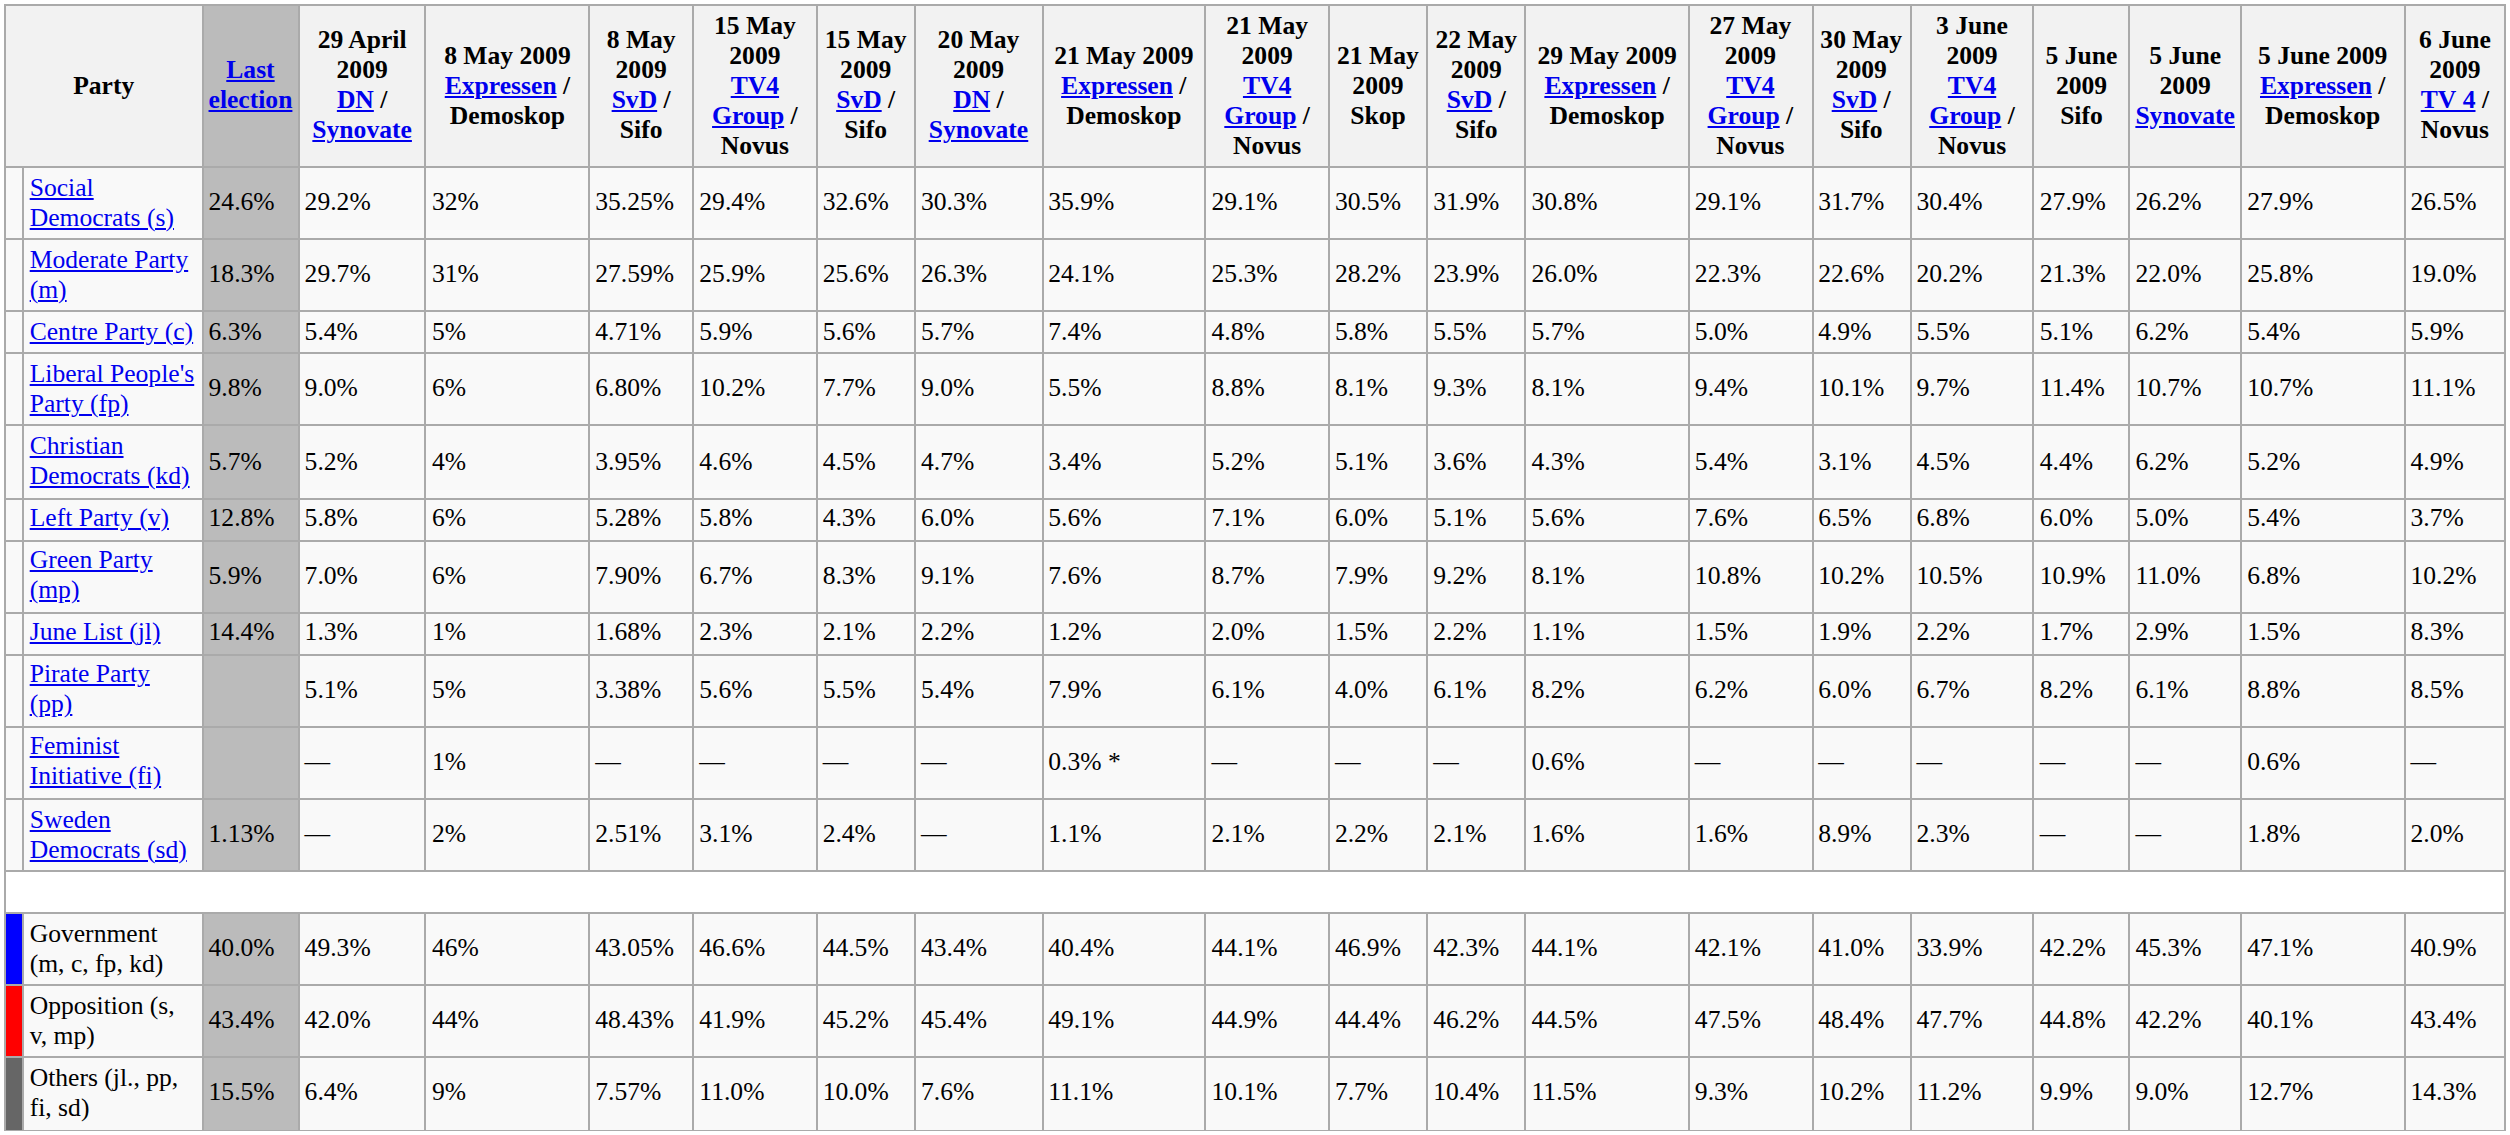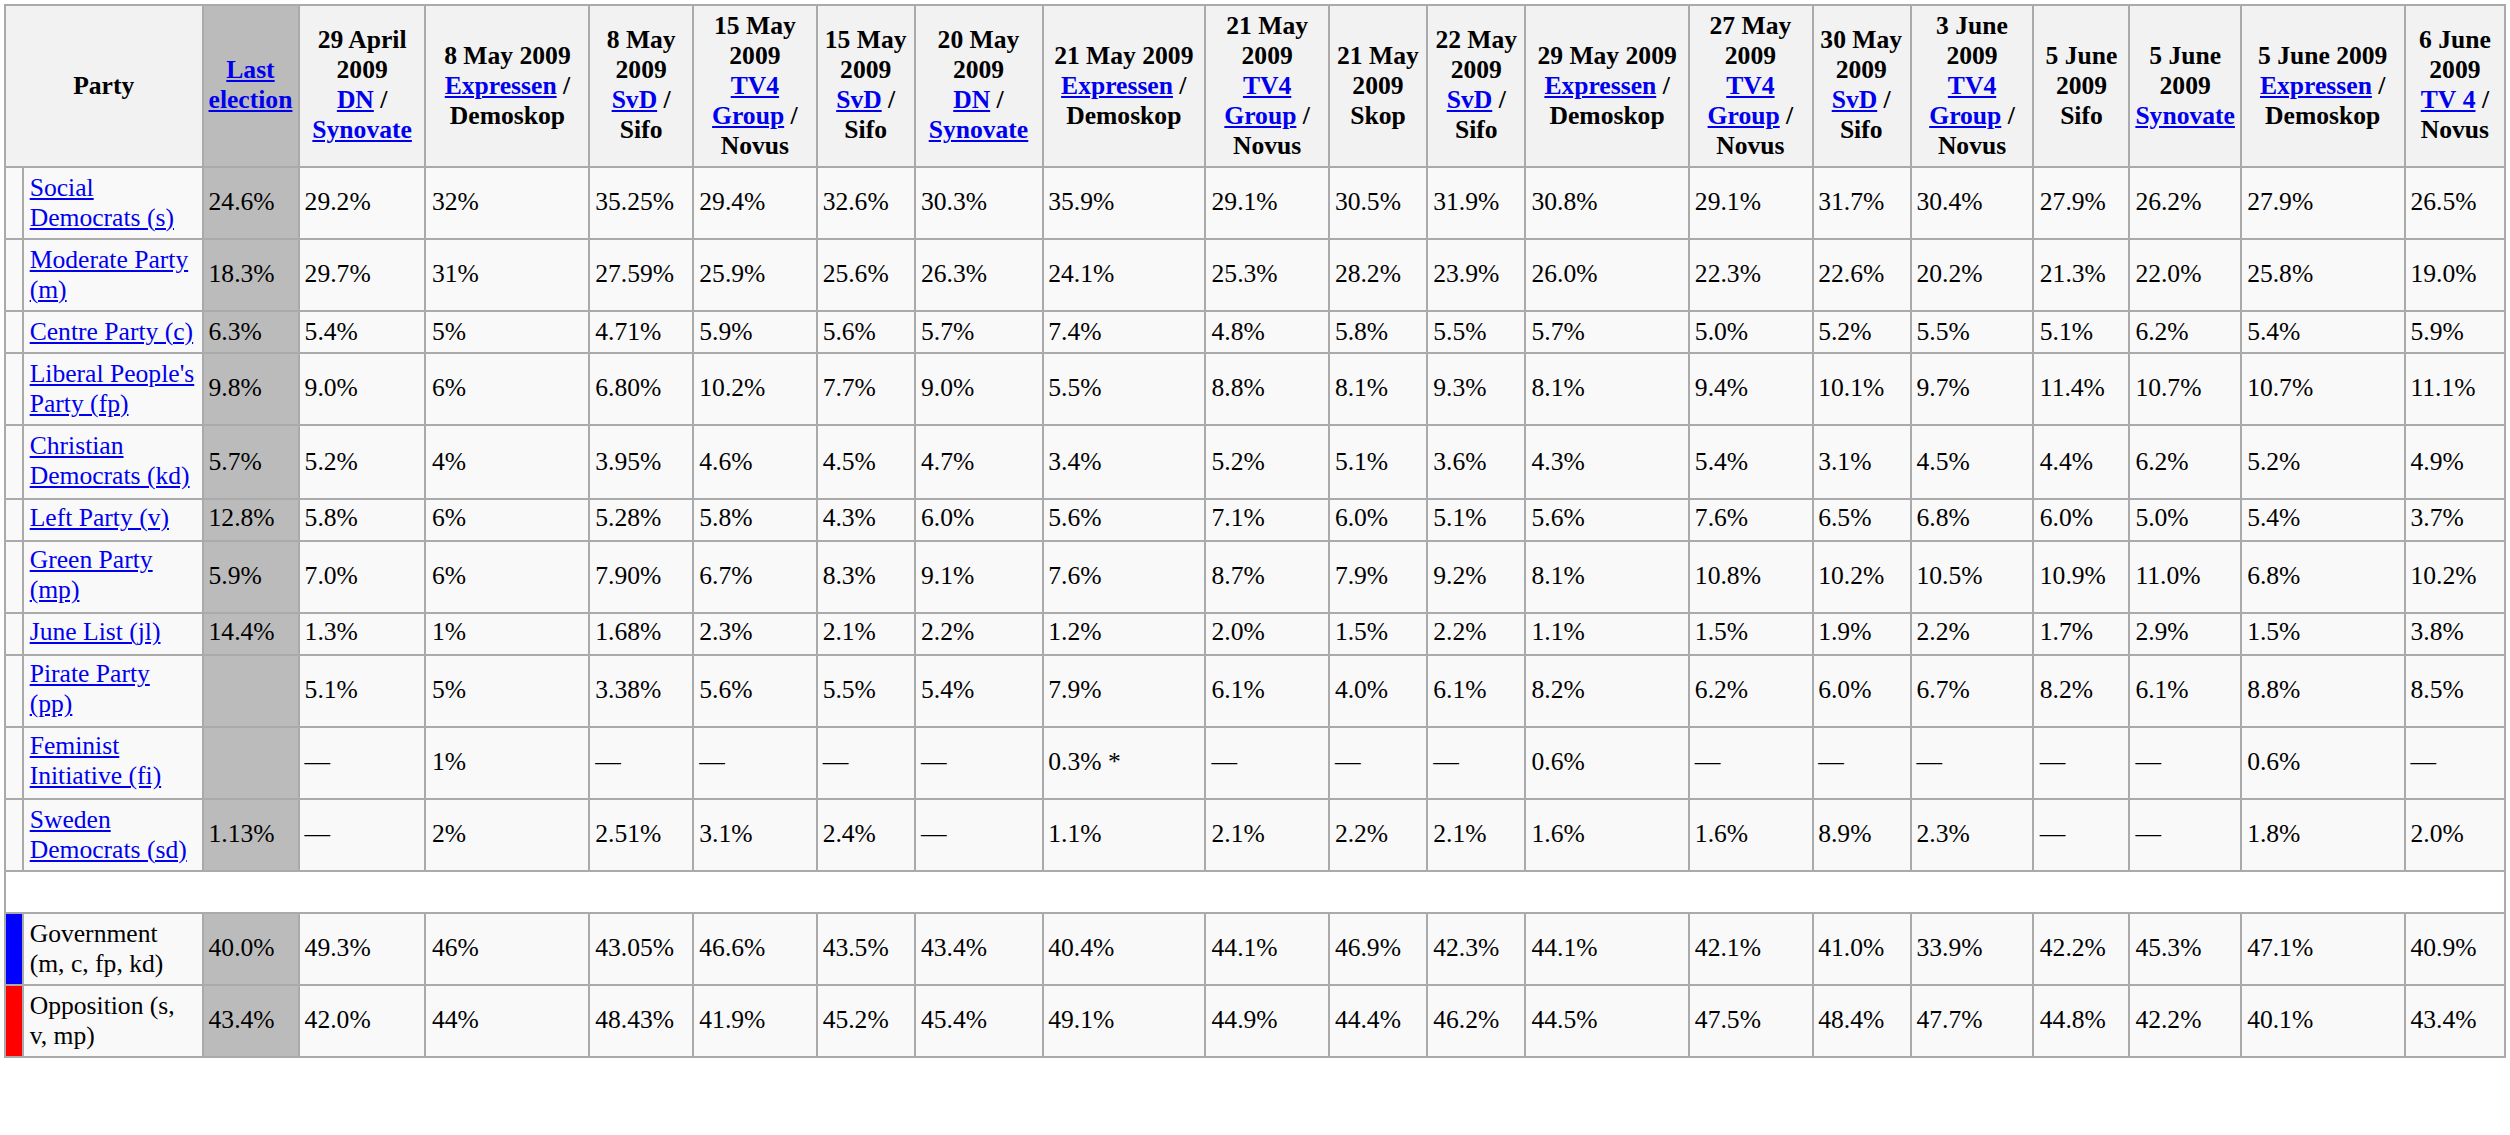 <table class="wikitable" style="font-size: 80%">
 <tr>
 <th colspan=2>Party</th>
 <td bgcolor=#BBBBBB align=center><strong><a href='#'>Last<br>election</a></strong></td>
 <th>29 April 2009<br><a href='#'>DN</a> / <a href='#'>Synovate</a></th>
 <th>8 May 2009<br><a href='#'>Expressen</a> / Demoskop</th>
 <th>8 May 2009<br><a href='#'>SvD</a> / Sifo</th>
 <th>15 May 2009<br><a href='#'>TV4 Group</a> / Novus</th>
 <th>15 May 2009<br><a href='#'>SvD</a> / Sifo</th>
 <th>20 May 2009<br><a href='#'>DN</a> / <a href='#'>Synovate</a></th>
 <th>21 May 2009<br><a href='#'>Expressen</a> / Demoskop</th>
 <th>21 May 2009<br><a href='#'>TV4 Group</a> / Novus</th>
 <th>21 May 2009<br>Skop</th>
 <th>22 May 2009<br><a href='#'>SvD</a> / Sifo</th>
 <th>29 May 2009<br><a href='#'>Expressen</a> / Demoskop</th>
 <th>27 May 2009<br><a href='#'>TV4 Group</a> / Novus</th>
 <th>30 May 2009<br><a href='#'>SvD</a> / Sifo</th>
 <th>3 June 2009<br><a href='#'>TV4 Group</a> / Novus</th>
 <th>5 June 2009<br>Sifo</th>
 <th>5 June<br>2009<br><a href='#'>Synovate</a></th>
 <th>5 June 2009<br><a href='#'>Expressen</a> / Demoskop</th>
 <th>6 June 2009<br><a href='#'>TV 4</a> / Novus</th>
 </tr>
 <tr>
 <td bgcolor=> </td>
 <td><a href='#'>Social Democrats (s)</a></td>
 <td bgcolor=#BBBBBB>24.6%</td>
 <td>29.2%</td>
 <td>32%</td>
 <td>35.25%</td>
 <td>29.4%</td>
 <td>32.6%</td>
 <td>30.3%</td>
 <td>35.9%</td>
 <td>29.1%</td>
 <td>30.5%</td>
 <td>31.9%</td>
 <td>30.8%</td>
 <td>29.1%</td>
 <td>31.7%</td>
 <td>30.4%</td>
 <td>27.9%</td>
 <td>26.2%</td>
 <td>27.9%</td>
 <td>26.5%</td>
 </tr>
 <tr>
 <td bgcolor=> </td>
 <td><a href='#'>Moderate Party (m)</a></td>
 <td bgcolor=#BBBBBB>18.3%</td>
 <td>29.7%</td>
 <td>31%</td>
 <td>27.59%</td>
 <td>25.9%</td>
 <td>25.6%</td>
 <td>26.3%</td>
 <td>24.1%</td>
 <td>25.3%</td>
 <td>28.2%</td>
 <td>23.9%</td>
 <td>26.0%</td>
 <td>22.3%</td>
 <td>22.6%</td>
 <td>20.2%</td>
 <td>21.3%</td>
 <td>22.0%</td>
 <td>25.8%</td>
 <td>19.0%</td>
 </tr>
 <tr>
 <td bgcolor=> </td>
 <td><a href='#'>Centre Party (c)</a></td>
 <td bgcolor=#BBBBBB>6.3%</td>
 <td>5.4%</td>
 <td>5%</td>
 <td>4.71%</td>
 <td>5.9%</td>
 <td>5.6%</td>
 <td>5.7%</td>
 <td>7.4%</td>
 <td>4.8%</td>
 <td>5.8%</td>
 <td>5.5%</td>
 <td>5.7%</td>
 <td>5.0%</td>
-<td>4.9%</td>
+<td>5.2%</td>
 <td>5.5%</td>
 <td>5.1%</td>
 <td>6.2%</td>
 <td>5.4%</td>
 <td>5.9%</td>
 </tr>
 <tr>
 <td bgcolor=> </td>
 <td><a href='#'>Liberal People's Party (fp)</a></td>
 <td bgcolor=#BBBBBB>9.8%</td>
 <td>9.0%</td>
 <td>6%</td>
 <td>6.80%</td>
 <td>10.2%</td>
 <td>7.7%</td>
 <td>9.0%</td>
 <td>5.5%</td>
 <td>8.8%</td>
 <td>8.1%</td>
 <td>9.3%</td>
 <td>8.1%</td>
 <td>9.4%</td>
 <td>10.1%</td>
 <td>9.7%</td>
 <td>11.4%</td>
 <td>10.7%</td>
 <td>10.7%</td>
 <td>11.1%</td>
 </tr>
 <tr>
 <td bgcolor=> </td>
 <td><a href='#'>Christian Democrats (kd)</a></td>
 <td bgcolor=#BBBBBB>5.7%</td>
 <td>5.2%</td>
 <td>4%</td>
 <td>3.95%</td>
 <td>4.6%</td>
 <td>4.5%</td>
 <td>4.7%</td>
 <td>3.4%</td>
 <td>5.2%</td>
 <td>5.1%</td>
 <td>3.6%</td>
 <td>4.3%</td>
 <td>5.4%</td>
 <td>3.1%</td>
 <td>4.5%</td>
 <td>4.4%</td>
 <td>6.2%</td>
 <td>5.2%</td>
 <td>4.9%</td>
 </tr>
 <tr>
 <td bgcolor=> </td>
 <td><a href='#'>Left Party (v)</a></td>
 <td bgcolor=#BBBBBB>12.8%</td>
 <td>5.8%</td>
 <td>6%</td>
 <td>5.28%</td>
 <td>5.8%</td>
 <td>4.3%</td>
 <td>6.0%</td>
 <td>5.6%</td>
 <td>7.1%</td>
 <td>6.0%</td>
 <td>5.1%</td>
 <td>5.6%</td>
 <td>7.6%</td>
 <td>6.5%</td>
 <td>6.8%</td>
 <td>6.0%</td>
 <td>5.0%</td>
 <td>5.4%</td>
 <td>3.7%</td>
 </tr>
 <tr>
 <td bgcolor=> </td>
 <td><a href='#'>Green Party (mp)</a></td>
 <td bgcolor=#BBBBBB>5.9%</td>
 <td>7.0%</td>
 <td>6%</td>
 <td>7.90%</td>
 <td>6.7%</td>
 <td>8.3%</td>
 <td>9.1%</td>
 <td>7.6%</td>
 <td>8.7%</td>
 <td>7.9%</td>
 <td>9.2%</td>
 <td>8.1%</td>
 <td>10.8%</td>
 <td>10.2%</td>
 <td>10.5%</td>
 <td>10.9%</td>
 <td>11.0%</td>
 <td>6.8%</td>
 <td>10.2%</td>
 </tr>
 <tr>
 <td bgcolor=> </td>
 <td><a href='#'>June List (jl)</a></td>
 <td bgcolor=#BBBBBB>14.4%</td>
 <td>1.3%</td>
 <td>1%</td>
 <td>1.68%</td>
 <td>2.3%</td>
 <td>2.1%</td>
 <td>2.2%</td>
 <td>1.2%</td>
 <td>2.0%</td>
 <td>1.5%</td>
 <td>2.2%</td>
 <td>1.1%</td>
 <td>1.5%</td>
 <td>1.9%</td>
 <td>2.2%</td>
 <td>1.7%</td>
 <td>2.9%</td>
 <td>1.5%</td>
-<td>8.3%</td>
+<td>3.8%</td>
 </tr>
 <tr>
 <td bgcolor=> </td>
 <td><a href='#'>Pirate Party (pp)</a></td>
 <td bgcolor=#BBBBBB></td>
 <td>5.1%</td>
 <td>5%</td>
 <td>3.38%</td>
 <td>5.6%</td>
 <td>5.5%</td>
 <td>5.4%</td>
 <td>7.9%</td>
 <td>6.1%</td>
 <td>4.0%</td>
 <td>6.1%</td>
 <td>8.2%</td>
 <td>6.2%</td>
 <td>6.0%</td>
 <td>6.7%</td>
 <td>8.2%</td>
 <td>6.1%</td>
 <td>8.8%</td>
 <td>8.5%</td>
 </tr>
 <tr>
 <td bgcolor=> </td>
 <td><a href='#'>Feminist Initiative (fi)</a></td>
 <td bgcolor=#BBBBBB></td>
 <td>—</td>
 <td>1%</td>
 <td>—</td>
 <td>—</td>
 <td>—</td>
 <td>—</td>
 <td>0.3% *</td>
 <td>—</td>
 <td>—</td>
 <td>—</td>
 <td>0.6%</td>
 <td>—</td>
 <td>—</td>
 <td>—</td>
 <td>—</td>
 <td>—</td>
 <td>0.6%</td>
 <td>—</td>
 </tr>
 <tr>
 <td bgcolor=> </td>
 <td><a href='#'> Sweden Democrats (sd)</a></td>
 <td bgcolor=#BBBBBB>1.13%</td>
 <td>—</td>
 <td>2%</td>
 <td>2.51%</td>
 <td>3.1%</td>
 <td>2.4%</td>
 <td>—</td>
 <td>1.1%</td>
 <td>2.1%</td>
 <td>2.2%</td>
 <td>2.1%</td>
 <td>1.6%</td>
 <td>1.6%</td>
 <td>8.9%</td>
 <td>2.3%</td>
 <td>—</td>
 <td>—</td>
 <td>1.8%</td>
 <td>2.0%</td>
 </tr>
 <tr bgcolor=white>
 <td colspan=21> </td>
 </tr>
 <tr>
 <td bgcolor=blue> </td>
 <td>Government (m, c, fp, kd)</td>
 <td bgcolor=#BBBBBB>40.0%</td>
 <td>49.3%</td>
 <td>46%</td>
 <td>43.05%</td>
 <td>46.6%</td>
-<td>44.5%</td>
+<td>43.5%</td>
 <td>43.4%</td>
 <td>40.4%</td>
 <td>44.1%</td>
 <td>46.9%</td>
 <td>42.3%</td>
 <td>44.1%</td>
 <td>42.1%</td>
 <td>41.0%</td>
 <td>33.9%</td>
 <td>42.2%</td>
 <td>45.3%</td>
 <td>47.1%</td>
 <td>40.9%</td>
 </tr>
 <tr>
 <td bgcolor=red> </td>
 <td>Opposition (s, v, mp)</td>
 <td bgcolor=#BBBBBB>43.4%</td>
 <td>42.0%</td>
 <td>44%</td>
 <td>48.43%</td>
 <td>41.9%</td>
 <td>45.2%</td>
 <td>45.4%</td>
 <td>49.1%</td>
 <td>44.9%</td>
 <td>44.4%</td>
 <td>46.2%</td>
 <td>44.5%</td>
 <td>47.5%</td>
 <td>48.4%</td>
 <td>47.7%</td>
 <td>44.8%</td>
 <td>42.2%</td>
 <td>40.1%</td>
 <td>43.4%</td>
 </tr>
 <tr>
-<td bgcolor=#666666> </td>
-<td>Others (jl., pp, fi, sd)</td>
-<td bgcolor=#BBBBBB>15.5%</td>
-<td>6.4%</td>
-<td>9%</td>
-<td>7.57%</td>
-<td>11.0%</td>
-<td>10.0%</td>
-<td>7.6%</td>
-<td>11.1%</td>
-<td>10.1%</td>
-<td>7.7%</td>
-<td>10.4%</td>
-<td>11.5%</td>
-<td>9.3%</td>
-<td>10.2%</td>
-<td>11.2%</td>
-<td>9.9%</td>
-<td>9.0%</td>
-<td>12.7%</td>
-<td>14.3%</td>
-</tr>
-<tr>
 </tr>
 </table>
